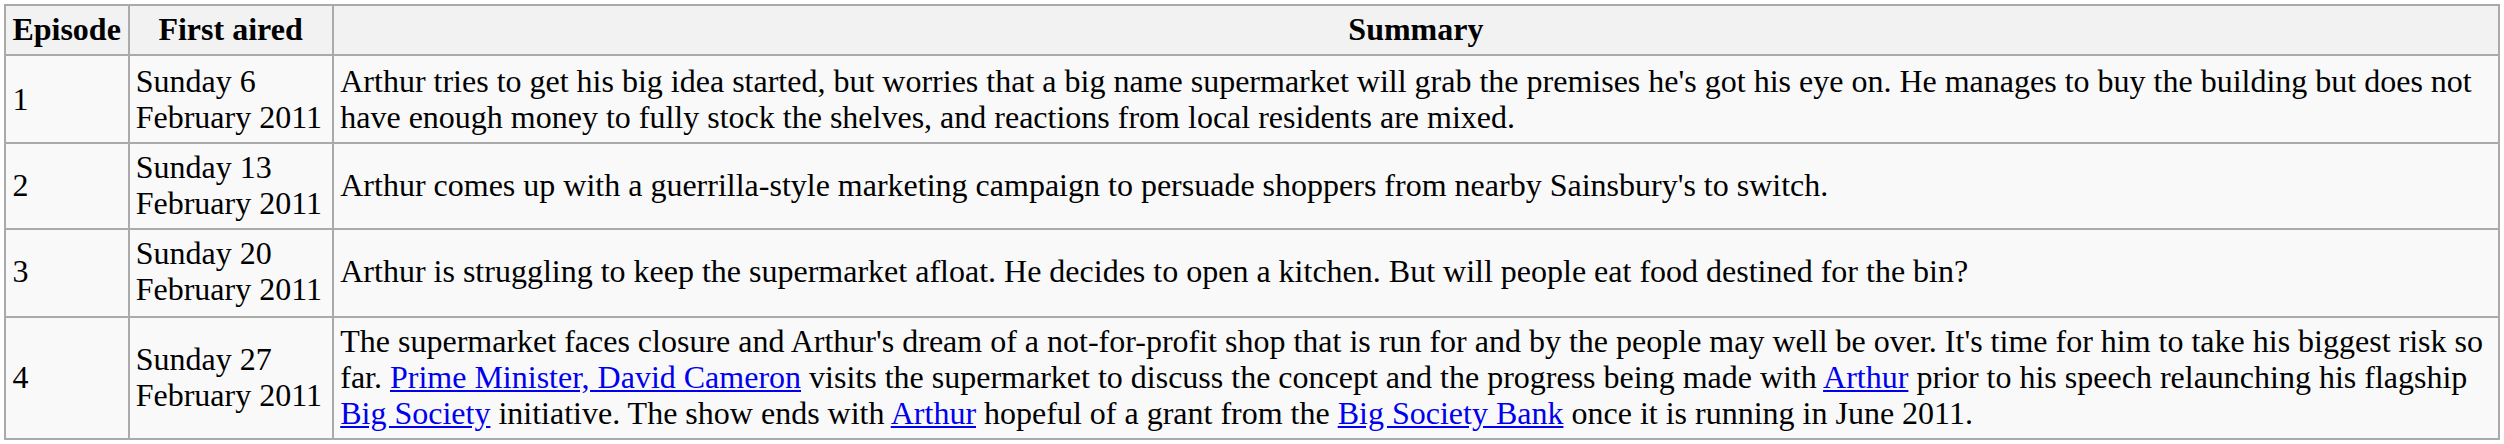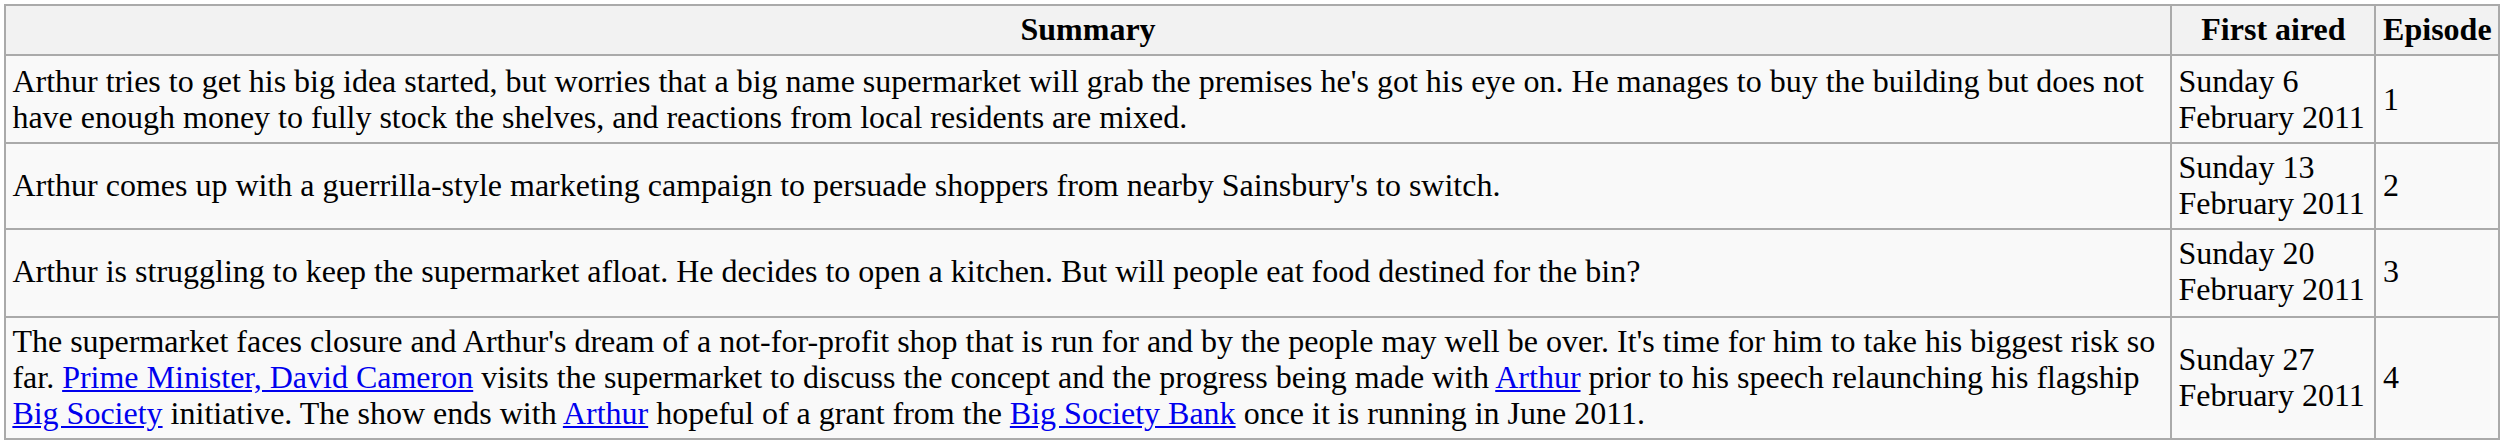 <table class="wikitable">
 <tr>
+<th>Summary</th>
+<th>First aired</th>
 <th>Episode</th>
-<th>First aired</th>
-<th>Summary</th>
 </tr>
 <tr>
+<td>Arthur tries to get his big idea started, but worries that a big name supermarket will grab the premises he's got his eye on.  He manages to buy the building but does not have enough money to fully stock the shelves, and reactions from local residents are mixed.</td>
+<td>Sunday 6 February 2011</td>
 <td>1</td>
-<td>Sunday 6 February 2011</td>
-<td>Arthur tries to get his big idea started, but worries that a big name supermarket will grab the premises he's got his eye on.  He manages to buy the building but does not have enough money to fully stock the shelves, and reactions from local residents are mixed.</td>
 </tr>
 <tr>
+<td>Arthur comes up with a guerrilla-style marketing campaign to persuade shoppers from nearby Sainsbury's to switch.</td>
+<td>Sunday 13 February 2011</td>
 <td>2</td>
-<td>Sunday 13 February 2011</td>
-<td>Arthur comes up with a guerrilla-style marketing campaign to persuade shoppers from nearby Sainsbury's to switch.</td>
 </tr>
 <tr>
+<td>Arthur is struggling to keep the supermarket afloat. He decides to open a kitchen. But will people eat food destined for the bin?</td>
+<td>Sunday 20 February 2011</td>
 <td>3</td>
-<td>Sunday 20 February 2011</td>
-<td>Arthur is struggling to keep the supermarket afloat. He decides to open a kitchen. But will people eat food destined for the bin?</td>
 </tr>
 <tr>
+<td>The supermarket faces closure and Arthur's dream of a not-for-profit shop that is run for and by the people may well be over. It's time for him to take his biggest risk so far. <a href='#'>Prime Minister, David Cameron</a> visits the supermarket to discuss the concept and the progress being made with <a href='#'>Arthur</a> prior to his speech relaunching his flagship <a href='#'>Big Society</a> initiative. The show ends with <a href='#'>Arthur</a> hopeful of a grant from the <a href='#'>Big Society Bank</a> once it is running in June 2011.</td>
+<td>Sunday 27 February 2011</td>
 <td>4</td>
-<td>Sunday 27 February 2011</td>
-<td>The supermarket faces closure and Arthur's dream of a not-for-profit shop that is run for and by the people may well be over. It's time for him to take his biggest risk so far. <a href='#'>Prime Minister, David Cameron</a> visits the supermarket to discuss the concept and the progress being made with <a href='#'>Arthur</a> prior to his speech relaunching his flagship <a href='#'>Big Society</a> initiative. The show ends with <a href='#'>Arthur</a> hopeful of a grant from the <a href='#'>Big Society Bank</a> once it is running in June 2011.</td>
 </tr>
 </table>
